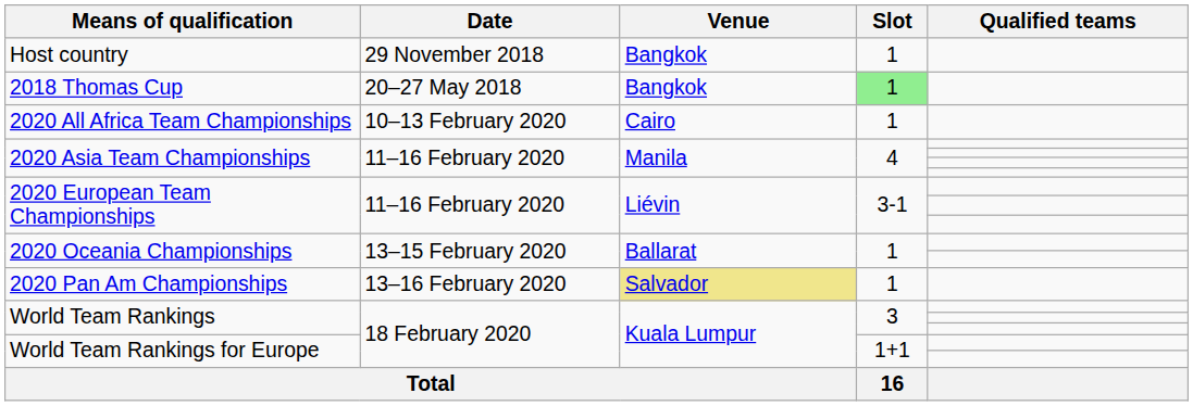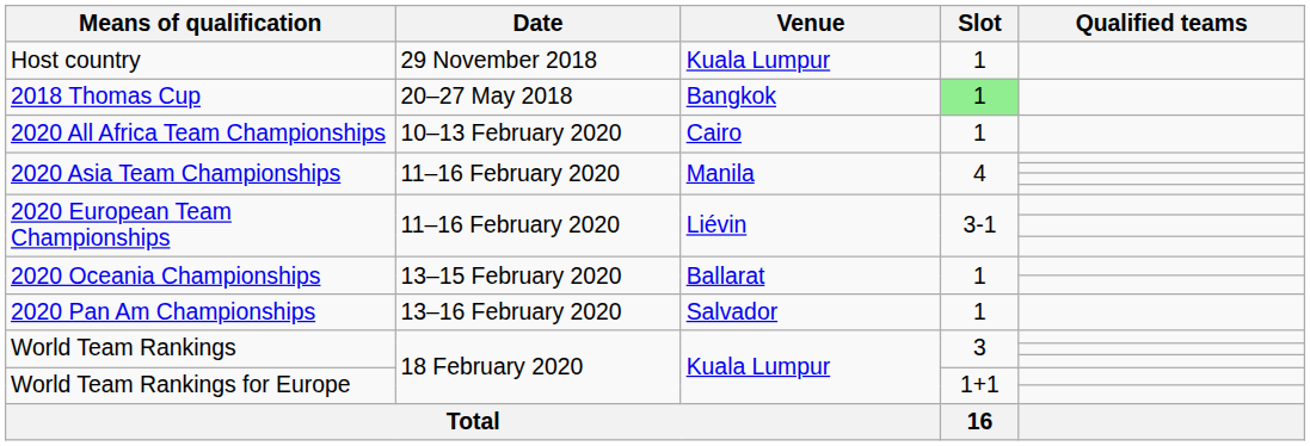 <table class="wikitable" width="900">
 <tr>
 <th width="30%">Means of qualification</th>
 <th width="22%">Date</th>
 <th width="20%">Venue</th>
 <th width="6%">Slot</th>
 <th width="22%">Qualified teams</th>
 </tr>
 <tr>
 <td>Host country</td>
 <td>29 November 2018</td>
-<td><a href='#'>Bangkok</a></td>
+<td><a href='#'>Kuala Lumpur</a></td>
 <td align="center">1</td>
 <td></td>
 </tr>
 <tr>
 <td><a href='#'>2018 Thomas Cup</a></td>
 <td>20–27 May 2018</td>
 <td><a href='#'>Bangkok</a></td>
 <td align="center" style="background: lightgreen;">1</td>
 <td></td>
 </tr>
 <tr>
 <td><a href='#'>2020 All Africa Team Championships</a></td>
 <td>10–13 February 2020</td>
 <td><a href='#'>Cairo</a></td>
 <td align="center">1</td>
 <td></td>
 </tr>
 <tr>
 <td rowspan="4"><a href='#'>2020 Asia Team Championships</a></td>
 <td rowspan="4">11–16 February 2020</td>
 <td rowspan="4"><a href='#'>Manila</a></td>
 <td align="center" rowspan="4">4</td>
 <td></td>
 </tr>
 <tr>
 <td></td>
 </tr>
 <tr>
 <td></td>
 </tr>
 <tr>
 <td></td>
 </tr>
 <tr>
 <td rowspan="3"><a href='#'>2020 European Team Championships</a></td>
 <td rowspan="3">11–16 February 2020</td>
 <td rowspan="3"><a href='#'>Liévin</a></td>
 <td align="center" rowspan="3">3-1</td>
 <td></td>
 </tr>
 <tr>
 <td></td>
 </tr>
 <tr>
 <td><s></s></td>
 </tr>
 <tr>
 <td rowspan="2"><a href='#'>2020 Oceania Championships</a></td>
 <td rowspan="2">13–15 February 2020</td>
 <td rowspan="2"><a href='#'>Ballarat</a></td>
 <td rowspan="2" align="center">1</td>
 <td><s></s></td>
 </tr>
 <tr>
 <td></td>
 </tr>
 <tr>
 <td><a href='#'>2020 Pan Am Championships</a></td>
 <td>13–16 February 2020</td>
-<td style="background: khaki;"><a href='#'>Salvador</a></td>
+<td><a href='#'>Salvador</a></td>
 <td align="center">1</td>
 <td></td>
 </tr>
 <tr>
 <td rowspan="3">World Team Rankings</td>
 <td rowspan="5">18 February 2020</td>
 <td rowspan="5"><a href='#'>Kuala Lumpur</a></td>
 <td align="center" rowspan="3">3</td>
 <td></td>
 </tr>
 <tr>
 <td></td>
 </tr>
 <tr>
 <td></td>
 </tr>
 <tr>
 <td rowspan="2">World Team Rankings for Europe</td>
 <td align="center" rowspan="2">1+1</td>
 <td></td>
 </tr>
 <tr>
 <td></td>
 </tr>
 <tr>
 <th colspan="3">Total</th>
 <th>16</th>
 <th></th>
 </tr>
 </table>
